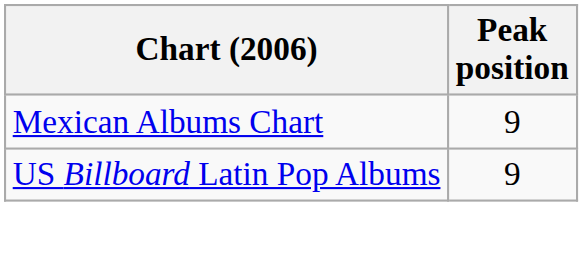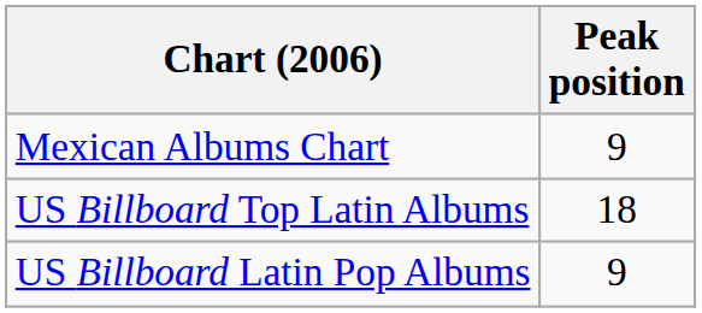 <table class="wikitable sortable plainrowheaders">
 <tr>
 <th scope="col">Chart (2006)</th>
 <th scope="col">Peak<br>position</th>
 </tr>
 <tr>
 <td><a href='#'>Mexican Albums Chart</a></td>
 <td style="text-align:center;">9</td>
 </tr>
 <tr>
+<td><a href='#'>US <em>Billboard</em> Top Latin Albums</a></td>
+<td align="center">18</td>
+</tr>
+<tr>
 <td><a href='#'>US <em>Billboard</em> Latin Pop Albums</a></td>
 <td align="center">9</td>
 </tr>
 </table>
